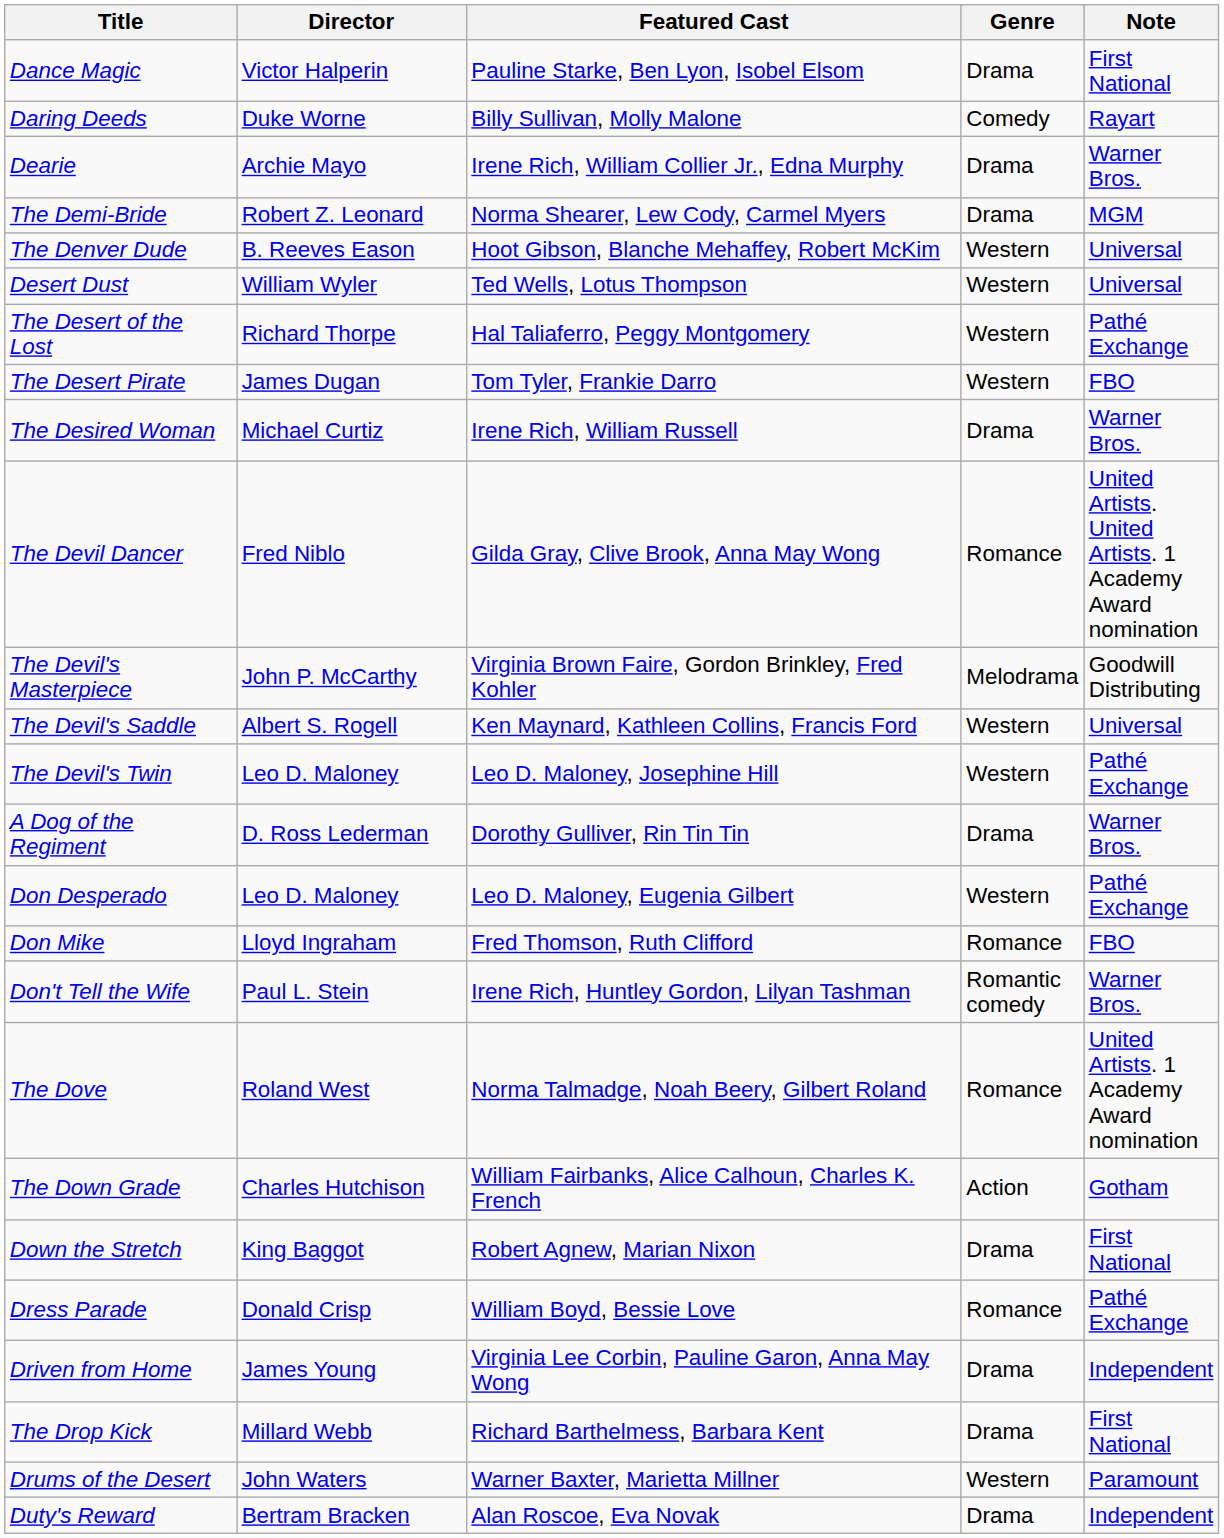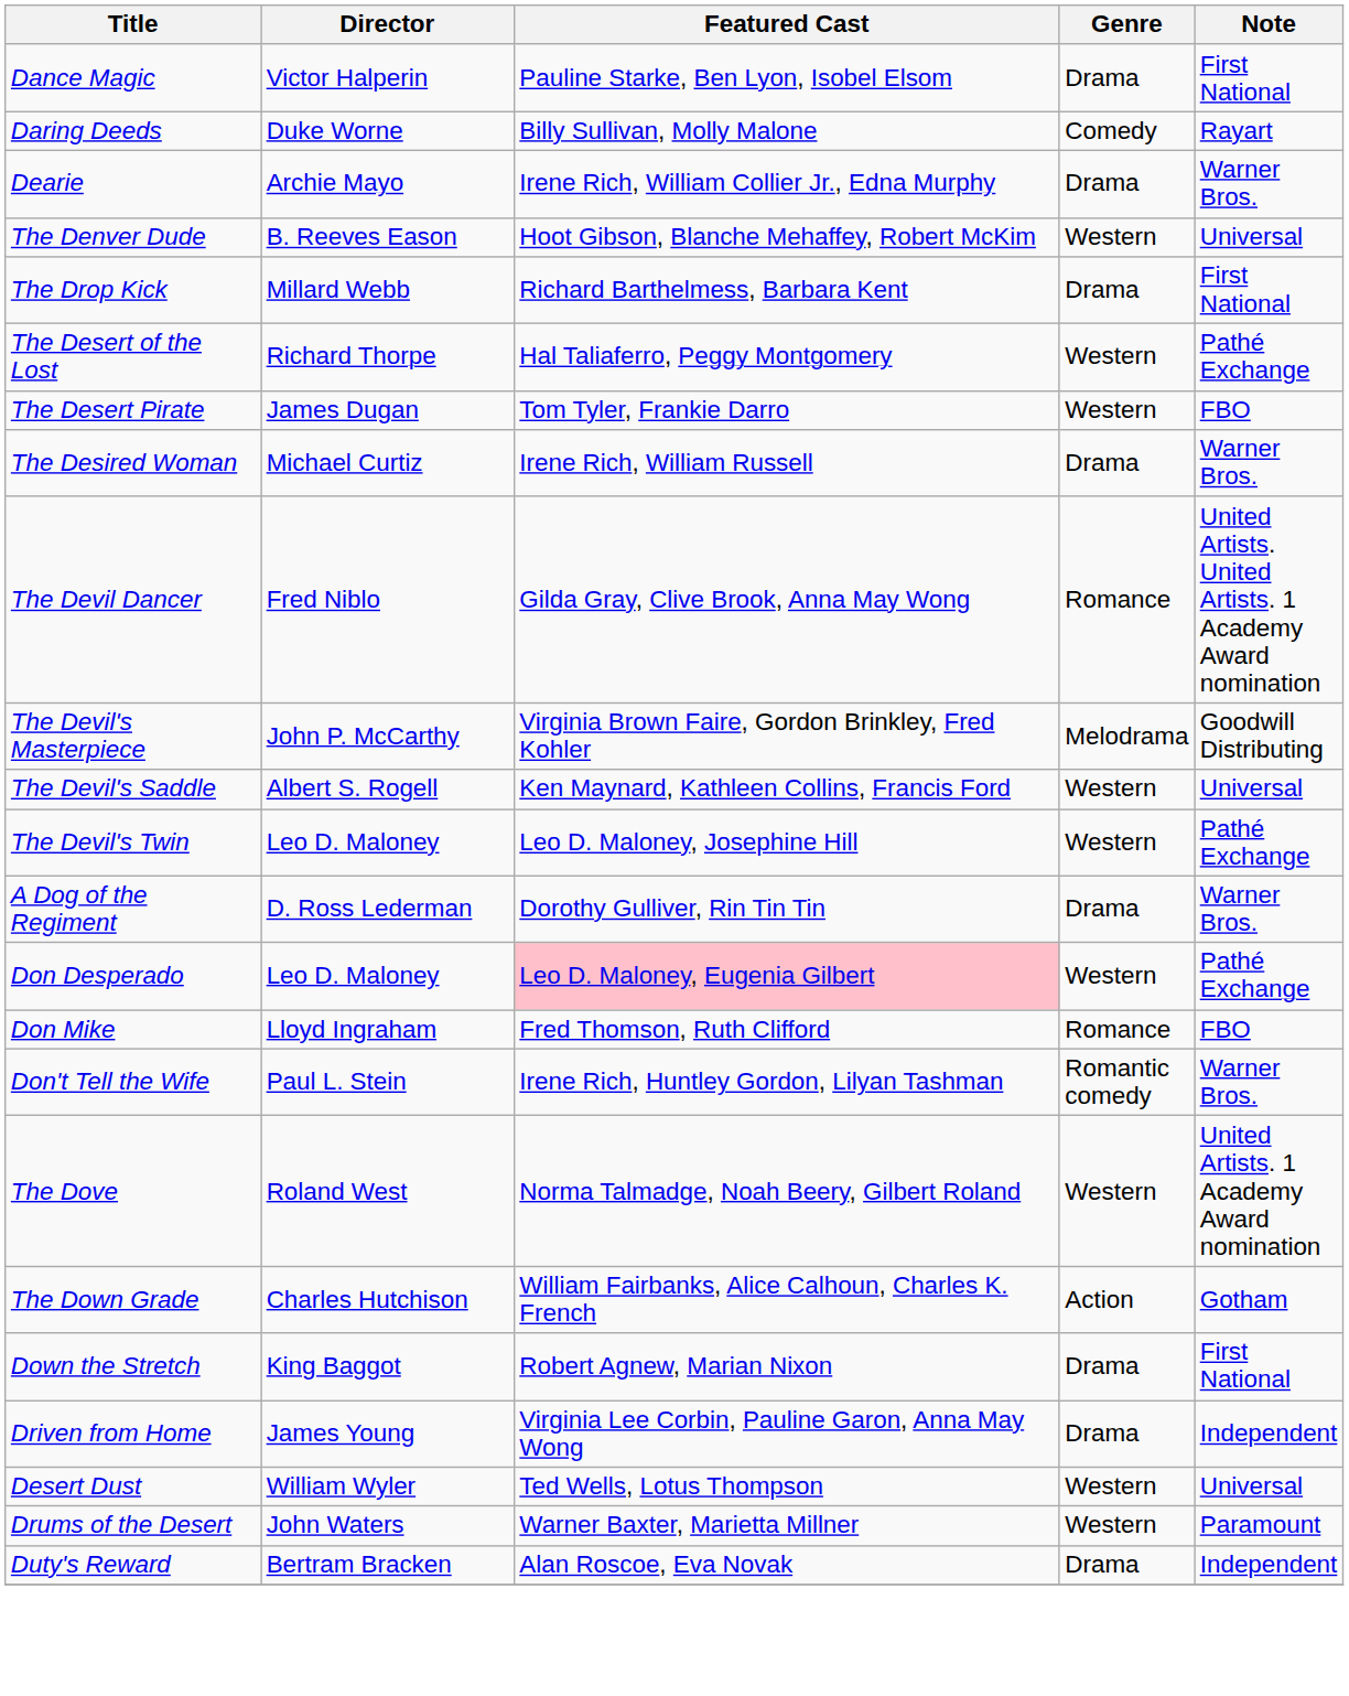 <table class="wikitable">
 <tr>
 <th style="width:20%;">Title</th>
 <th style="width:20%;">Director</th>
 <th style="width:44%;">Featured Cast</th>
 <th style="width:10%;">Genre</th>
 <th style="width:10%;">Note</th>
 </tr>
 <tr>
 <td><em><a href='#'>Dance Magic</a></em></td>
 <td><a href='#'>Victor Halperin</a></td>
 <td><a href='#'>Pauline Starke</a>, <a href='#'>Ben Lyon</a>, <a href='#'>Isobel Elsom</a></td>
 <td>Drama</td>
 <td><a href='#'>First National</a></td>
 </tr>
 <tr>
 <td><em><a href='#'>Daring Deeds</a></em></td>
 <td><a href='#'>Duke Worne</a></td>
 <td><a href='#'>Billy Sullivan</a>, <a href='#'>Molly Malone</a></td>
 <td>Comedy</td>
 <td><a href='#'>Rayart</a></td>
 </tr>
 <tr>
 <td><em><a href='#'>Dearie</a></em></td>
 <td><a href='#'>Archie Mayo</a></td>
 <td><a href='#'>Irene Rich</a>, <a href='#'>William Collier Jr.</a>, <a href='#'>Edna Murphy</a></td>
 <td>Drama</td>
 <td><a href='#'>Warner Bros.</a></td>
 </tr>
 <tr>
-<td><em><a href='#'>The Demi-Bride</a></em></td>
-<td><a href='#'>Robert Z. Leonard</a></td>
-<td><a href='#'>Norma Shearer</a>, <a href='#'>Lew Cody</a>, <a href='#'>Carmel Myers</a></td>
-<td>Drama</td>
-<td><a href='#'>MGM</a></td>
-</tr>
-<tr>
 <td><em><a href='#'>The Denver Dude</a></em></td>
 <td><a href='#'>B. Reeves Eason</a></td>
 <td><a href='#'>Hoot Gibson</a>, <a href='#'>Blanche Mehaffey</a>, <a href='#'>Robert McKim</a></td>
 <td>Western</td>
 <td><a href='#'>Universal</a></td>
 </tr>
 <tr>
-<td><em><a href='#'>Desert Dust</a></em></td>
-<td><a href='#'>William Wyler</a></td>
-<td><a href='#'>Ted Wells</a>, <a href='#'>Lotus Thompson</a></td>
-<td>Western</td>
-<td><a href='#'>Universal</a></td>
+<td><em><a href='#'>The Drop Kick</a></em></td>
+<td><a href='#'>Millard Webb</a></td>
+<td><a href='#'>Richard Barthelmess</a>, <a href='#'>Barbara Kent</a></td>
+<td>Drama</td>
+<td><a href='#'>First National</a></td>
 </tr>
 <tr>
 <td><em><a href='#'>The Desert of the Lost</a></em></td>
 <td><a href='#'>Richard Thorpe</a></td>
 <td><a href='#'>Hal Taliaferro</a>, <a href='#'>Peggy Montgomery</a></td>
 <td>Western</td>
 <td><a href='#'>Pathé Exchange</a></td>
 </tr>
 <tr>
 <td><em><a href='#'>The Desert Pirate</a></em></td>
 <td><a href='#'>James Dugan</a></td>
 <td><a href='#'>Tom Tyler</a>, <a href='#'>Frankie Darro</a></td>
 <td>Western</td>
 <td><a href='#'>FBO</a></td>
 </tr>
 <tr>
 <td><em><a href='#'>The Desired Woman</a></em></td>
 <td><a href='#'>Michael Curtiz</a></td>
 <td><a href='#'>Irene Rich</a>, <a href='#'>William Russell</a></td>
 <td>Drama</td>
 <td><a href='#'>Warner Bros.</a></td>
 </tr>
 <tr>
 <td><em><a href='#'>The Devil Dancer</a></em></td>
 <td><a href='#'>Fred Niblo</a></td>
 <td><a href='#'>Gilda Gray</a>, <a href='#'>Clive Brook</a>, <a href='#'>Anna May Wong</a></td>
 <td>Romance</td>
 <td><a href='#'>United Artists</a>. <a href='#'>United Artists</a>. 1 Academy Award nomination</td>
 </tr>
 <tr>
 <td><em><a href='#'>The Devil's Masterpiece</a></em></td>
 <td><a href='#'>John P. McCarthy</a></td>
 <td><a href='#'>Virginia Brown Faire</a>, Gordon Brinkley, <a href='#'>Fred Kohler</a></td>
 <td>Melodrama</td>
 <td>Goodwill Distributing</td>
 </tr>
 <tr>
 <td><em><a href='#'>The Devil's Saddle</a></em></td>
 <td><a href='#'>Albert S. Rogell</a></td>
 <td><a href='#'>Ken Maynard</a>, <a href='#'>Kathleen Collins</a>, <a href='#'>Francis Ford</a></td>
 <td>Western</td>
 <td><a href='#'>Universal</a></td>
 </tr>
 <tr>
 <td><em><a href='#'>The Devil's Twin</a></em></td>
 <td><a href='#'>Leo D. Maloney</a></td>
 <td><a href='#'>Leo D. Maloney</a>, <a href='#'>Josephine Hill</a></td>
 <td>Western</td>
 <td><a href='#'>Pathé Exchange</a></td>
 </tr>
 <tr>
 <td><em><a href='#'>A Dog of the Regiment</a></em></td>
 <td><a href='#'>D. Ross Lederman</a></td>
 <td><a href='#'>Dorothy Gulliver</a>, <a href='#'>Rin Tin Tin</a></td>
 <td>Drama</td>
 <td><a href='#'>Warner Bros.</a></td>
 </tr>
 <tr>
 <td><em><a href='#'>Don Desperado</a></em></td>
 <td><a href='#'>Leo D. Maloney</a></td>
-<td><a href='#'>Leo D. Maloney</a>, <a href='#'>Eugenia Gilbert</a></td>
+<td style="background: pink;"><a href='#'>Leo D. Maloney</a>, <a href='#'>Eugenia Gilbert</a></td>
 <td>Western</td>
 <td><a href='#'>Pathé Exchange</a></td>
 </tr>
 <tr>
 <td><em><a href='#'>Don Mike</a></em></td>
 <td><a href='#'>Lloyd Ingraham</a></td>
 <td><a href='#'>Fred Thomson</a>, <a href='#'>Ruth Clifford</a></td>
 <td>Romance</td>
 <td><a href='#'>FBO</a></td>
 </tr>
 <tr>
 <td><em><a href='#'>Don't Tell the Wife</a></em></td>
 <td><a href='#'>Paul L. Stein</a></td>
 <td><a href='#'>Irene Rich</a>, <a href='#'>Huntley Gordon</a>, <a href='#'>Lilyan Tashman</a></td>
 <td>Romantic comedy</td>
 <td><a href='#'>Warner Bros.</a></td>
 </tr>
 <tr>
 <td><em><a href='#'>The Dove</a></em></td>
 <td><a href='#'>Roland West</a></td>
 <td><a href='#'>Norma Talmadge</a>, <a href='#'>Noah Beery</a>, <a href='#'>Gilbert Roland</a></td>
-<td>Romance</td>
+<td>Western</td>
 <td><a href='#'>United Artists</a>. 1 Academy Award nomination</td>
 </tr>
 <tr>
 <td><em><a href='#'>The Down Grade</a></em></td>
 <td><a href='#'>Charles Hutchison</a></td>
 <td><a href='#'>William Fairbanks</a>, <a href='#'>Alice Calhoun</a>, <a href='#'>Charles K. French</a></td>
 <td>Action</td>
 <td><a href='#'>Gotham</a></td>
 </tr>
 <tr>
 <td><em><a href='#'>Down the Stretch</a></em></td>
 <td><a href='#'>King Baggot</a></td>
 <td><a href='#'>Robert Agnew</a>, <a href='#'>Marian Nixon</a></td>
 <td>Drama</td>
 <td><a href='#'>First National</a></td>
 </tr>
 <tr>
-<td><em><a href='#'>Dress Parade</a></em></td>
-<td><a href='#'>Donald Crisp</a></td>
-<td><a href='#'>William Boyd</a>, <a href='#'>Bessie Love</a></td>
-<td>Romance</td>
-<td><a href='#'>Pathé Exchange</a></td>
-</tr>
-<tr>
 <td><em><a href='#'>Driven from Home</a></em></td>
 <td><a href='#'>James Young</a></td>
 <td><a href='#'>Virginia Lee Corbin</a>, <a href='#'>Pauline Garon</a>, <a href='#'>Anna May Wong</a></td>
 <td>Drama</td>
 <td><a href='#'>Independent</a></td>
 </tr>
 <tr>
-<td><em><a href='#'>The Drop Kick</a></em></td>
-<td><a href='#'>Millard Webb</a></td>
-<td><a href='#'>Richard Barthelmess</a>, <a href='#'>Barbara Kent</a></td>
-<td>Drama</td>
-<td><a href='#'>First National</a></td>
+<td><em><a href='#'>Desert Dust</a></em></td>
+<td><a href='#'>William Wyler</a></td>
+<td><a href='#'>Ted Wells</a>, <a href='#'>Lotus Thompson</a></td>
+<td>Western</td>
+<td><a href='#'>Universal</a></td>
 </tr>
 <tr>
 <td><em><a href='#'>Drums of the Desert</a></em></td>
 <td><a href='#'>John Waters</a></td>
 <td><a href='#'>Warner Baxter</a>, <a href='#'>Marietta Millner</a></td>
 <td>Western</td>
 <td><a href='#'>Paramount</a></td>
 </tr>
 <tr>
 <td><em><a href='#'>Duty's Reward</a></em></td>
 <td><a href='#'>Bertram Bracken</a></td>
 <td><a href='#'>Alan Roscoe</a>, <a href='#'>Eva Novak</a></td>
 <td>Drama</td>
 <td><a href='#'>Independent</a></td>
 </tr>
 <tr>
 </tr>
 </table>
